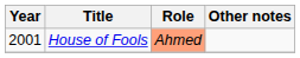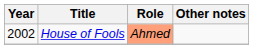 <table class="wikitable">
 <tr>
 <th>Year</th>
 <th>Title</th>
 <th>Role</th>
 <th>Other notes</th>
 </tr>
 <tr>
-<td>2001</td>
+<td>2002</td>
 <td><em><a href='#'>House of Fools</a></em></td>
 <td style="background: lightsalmon;"><em>Ahmed</em></td>
 <td></td>
 </tr>
 <tr>
 </tr>
 </table>
